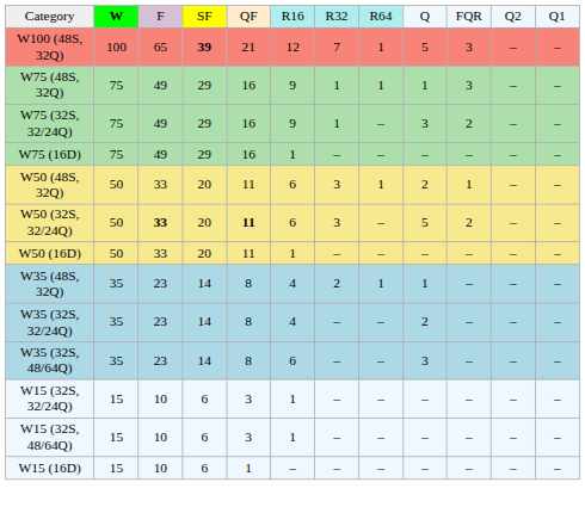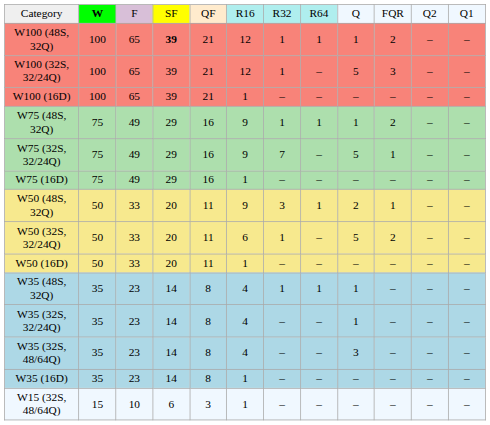 <table class="wikitable" style="font-size:90%">
 <tr align=center>
 <td style="background:#efefef;">Category</td>
 <td style="width:40px; background:lime;"><strong>W</strong></td>
 <td style="width:40px; background:thistle;">F</td>
 <td style="width:40px; background:#ff0;">SF</td>
 <td style="width:40px; background:#ffebcd;">QF</td>
 <td style="width:40px; background:#afeeee;">R16</td>
 <td style="width:40px; background:#afeeee;">R32</td>
 <td style="width:40px; background:#afeeee;">R64</td>
 <td style="width:40px; background:#f0f8ff;">Q</td>
 <td style="width:40px; background:#f0f8ff;">FQR</td>
 <td style="width:40px; background:#f0f8ff;">Q2</td>
 <td style="width:40px; background:#f0f8ff;">Q1</td>
 </tr>
 <tr style="text-align:center; background:#f88379;">
 <td>W100 (48S, 32Q)</td>
 <td>100</td>
 <td>65</td>
 <td><strong>39</strong></td>
 <td>21</td>
 <td>12</td>
-<td>7</td>
 <td>1</td>
+<td>1</td>
+<td>1</td>
+<td>2</td>
+<td>–</td>
+<td>–</td>
+</tr>
+<tr style="text-align:center; background:#f88379;">
+<td>W100 (32S, 32/24Q)</td>
+<td>100</td>
+<td>65</td>
+<td>39</td>
+<td>21</td>
+<td>12</td>
+<td>1</td>
+<td>–</td>
 <td>5</td>
 <td>3</td>
+<td>–</td>
+<td>–</td>
+</tr>
+<tr style="text-align:center; background:#f88379;">
+<td>W100 (16D)</td>
+<td>100</td>
+<td>65</td>
+<td>39</td>
+<td>21</td>
+<td>1</td>
+<td>–</td>
+<td>–</td>
+<td>–</td>
+<td>–</td>
 <td>–</td>
 <td>–</td>
 </tr>
 <tr style="text-align:center; background:#addfad;">
 <td>W75 (48S, 32Q)</td>
 <td>75</td>
 <td>49</td>
 <td>29</td>
 <td>16</td>
 <td>9</td>
 <td>1</td>
 <td>1</td>
 <td>1</td>
-<td>3</td>
+<td>2</td>
 <td>–</td>
 <td>–</td>
 </tr>
 <tr style="text-align:center; background:#addfad;">
 <td>W75 (32S, 32/24Q)</td>
 <td>75</td>
 <td>49</td>
 <td>29</td>
 <td>16</td>
 <td>9</td>
+<td>7</td>
+<td>–</td>
+<td>5</td>
 <td>1</td>
-<td>–</td>
-<td>3</td>
-<td>2</td>
 <td>–</td>
 <td>–</td>
 </tr>
 <tr style="text-align:center; background:#addfad;">
 <td>W75 (16D)</td>
 <td>75</td>
 <td>49</td>
 <td>29</td>
 <td>16</td>
 <td>1</td>
 <td>–</td>
 <td>–</td>
 <td>–</td>
 <td>–</td>
 <td>–</td>
 <td>–</td>
 </tr>
 <tr style="text-align:center; background:#f7e98e;">
 <td>W50 (48S, 32Q)</td>
 <td>50</td>
 <td>33</td>
 <td>20</td>
 <td>11</td>
-<td>6</td>
+<td>9</td>
 <td>3</td>
 <td>1</td>
 <td>2</td>
 <td>1</td>
 <td>–</td>
 <td>–</td>
 </tr>
 <tr style="text-align:center; background:#f7e98e;">
 <td>W50 (32S, 32/24Q)</td>
 <td>50</td>
-<td><strong>33</strong></td>
+<td>33</td>
 <td>20</td>
-<td><strong>11</strong></td>
+<td>11</td>
 <td>6</td>
-<td>3</td>
+<td>1</td>
 <td>–</td>
 <td>5</td>
 <td>2</td>
 <td>–</td>
 <td>–</td>
 </tr>
 <tr style="text-align:center; background:#f7e98e;">
 <td>W50 (16D)</td>
 <td>50</td>
 <td>33</td>
 <td>20</td>
 <td>11</td>
 <td>1</td>
 <td>–</td>
 <td>–</td>
 <td>–</td>
 <td>–</td>
 <td>–</td>
 <td>–</td>
 </tr>
 <tr style="text-align:center; background:lightblue;">
 <td>W35 (48S, 32Q)</td>
 <td>35</td>
 <td>23</td>
 <td>14</td>
 <td>8</td>
 <td>4</td>
-<td>2</td>
+<td>1</td>
 <td>1</td>
 <td>1</td>
 <td>–</td>
 <td>–</td>
 <td>–</td>
 </tr>
 <tr style="text-align:center; background:lightblue;">
 <td>W35 (32S, 32/24Q)</td>
 <td>35</td>
 <td>23</td>
 <td>14</td>
 <td>8</td>
 <td>4</td>
 <td>–</td>
 <td>–</td>
-<td>2</td>
+<td>1</td>
 <td>–</td>
 <td>–</td>
 <td>–</td>
 </tr>
 <tr style="text-align:center; background:lightblue;">
 <td>W35 (32S, 48/64Q)</td>
 <td>35</td>
 <td>23</td>
 <td>14</td>
 <td>8</td>
-<td>6</td>
+<td>4</td>
 <td>–</td>
 <td>–</td>
 <td>3</td>
 <td>–</td>
 <td>–</td>
 <td>–</td>
 </tr>
-<tr style="text-align:center; background:#f0f8ff;">
-<td>W15 (32S, 32/24Q)</td>
-<td>15</td>
-<td>10</td>
-<td>6</td>
-<td>3</td>
+<tr style="text-align:center; background:lightblue;">
+<td>W35 (16D)</td>
+<td>35</td>
+<td>23</td>
+<td>14</td>
+<td>8</td>
 <td>1</td>
 <td>–</td>
 <td>–</td>
 <td>–</td>
 <td>–</td>
 <td>–</td>
 <td>–</td>
 </tr>
 <tr style="text-align:center; background:#f0f8ff;">
 <td>W15 (32S, 48/64Q)</td>
 <td>15</td>
 <td>10</td>
 <td>6</td>
 <td>3</td>
 <td>1</td>
 <td>–</td>
 <td>–</td>
 <td>–</td>
 <td>–</td>
 <td>–</td>
 <td>–</td>
 </tr>
-<tr style="text-align:center; background:#f0f8ff;">
-<td>W15 (16D)</td>
-<td>15</td>
-<td>10</td>
-<td>6</td>
-<td>1</td>
-<td>–</td>
-<td>–</td>
-<td>–</td>
-<td>–</td>
-<td>–</td>
-<td>–</td>
-<td>–</td>
-</tr>
 </table>
